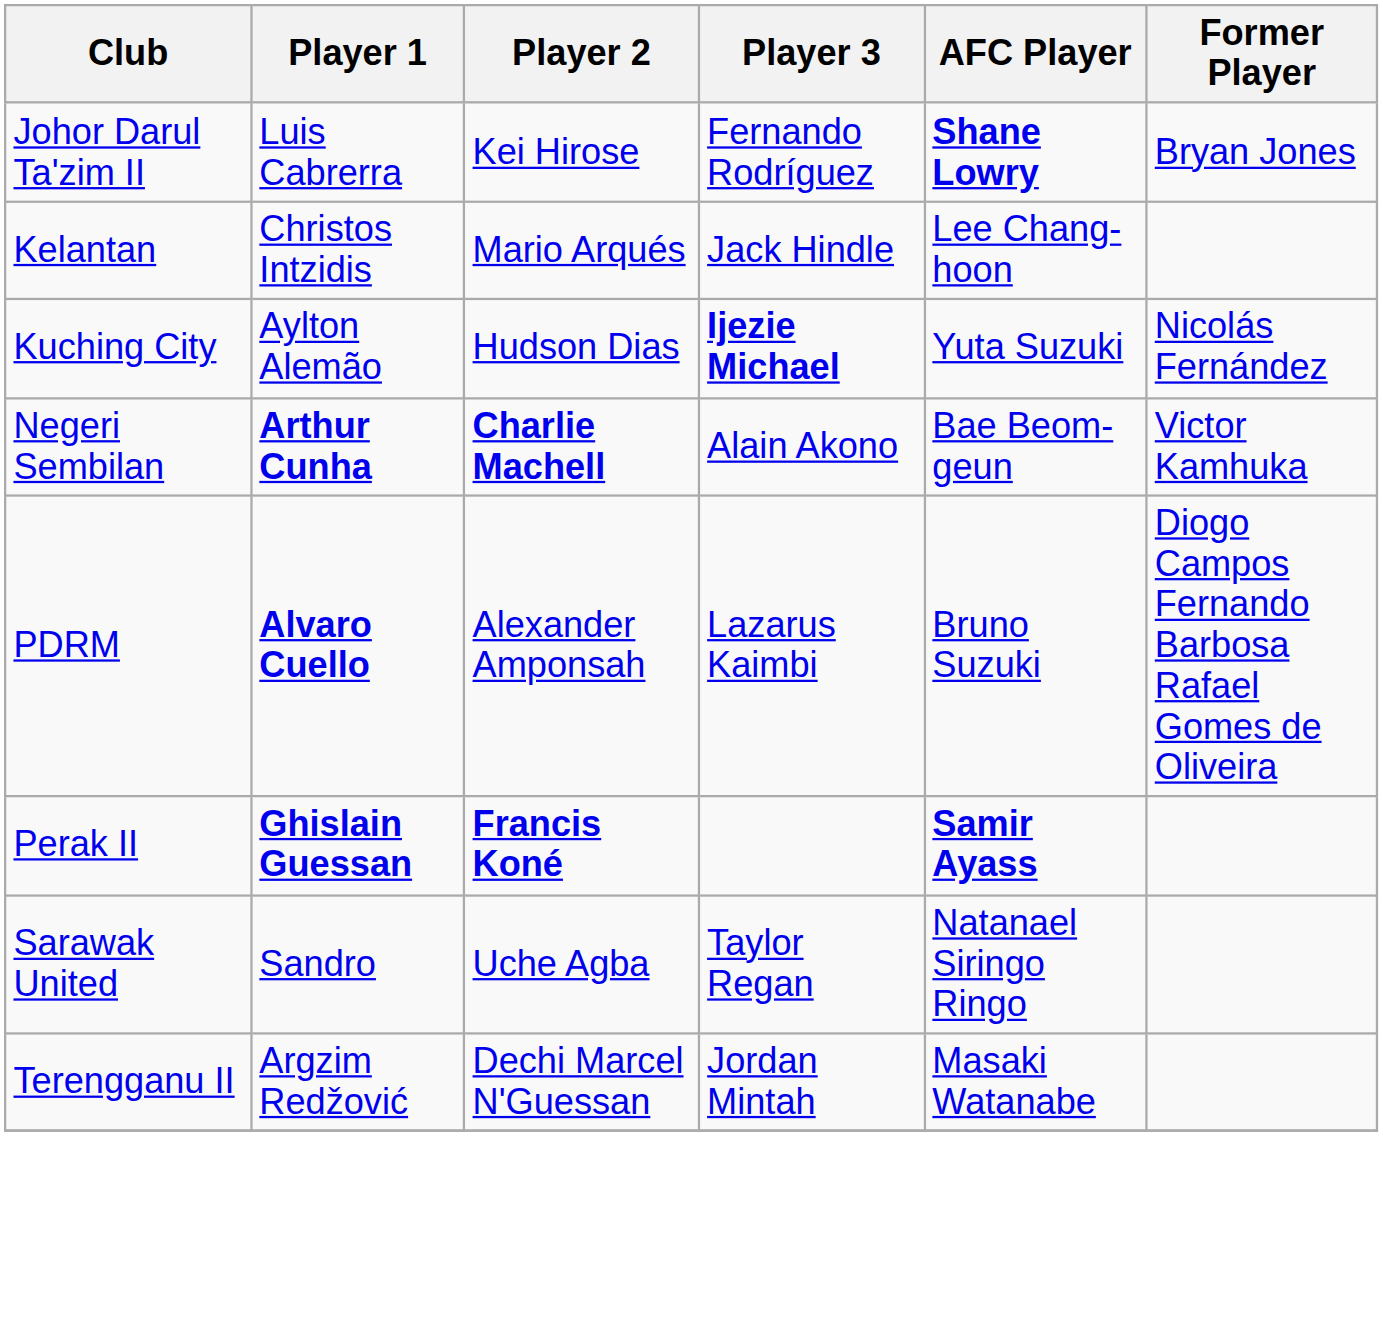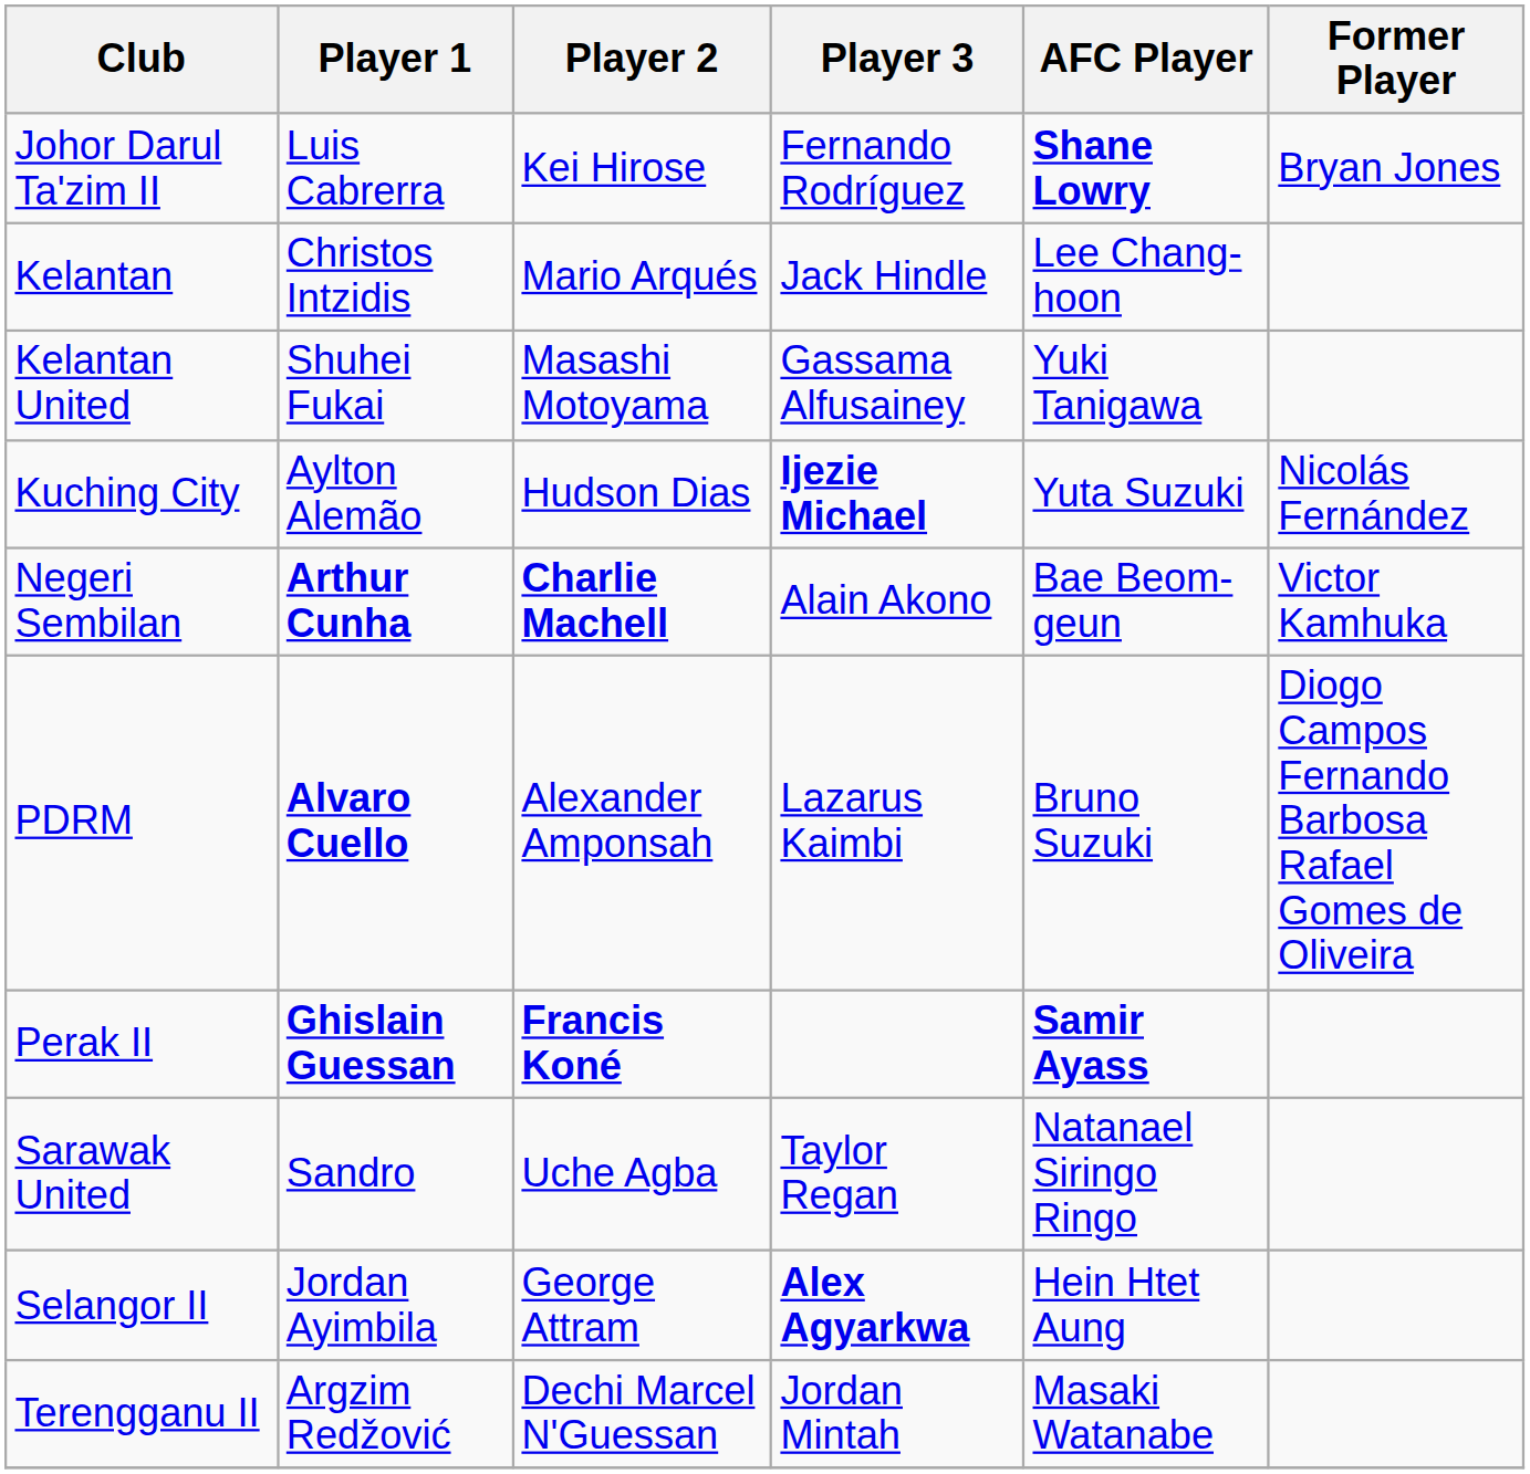 <table class="sortable wikitable">
 <tr>
 <th style="width:200px;">Club</th>
 <th style="width:200px;">Player 1</th>
 <th style="width:200px;">Player 2</th>
 <th style="width:200px;">Player 3</th>
 <th style="width:200px;">AFC Player</th>
 <th style="width:200px;">Former Player</th>
 </tr>
 <tr>
 <td><a href='#'>Johor Darul Ta'zim II</a></td>
 <td> <a href='#'>Luis Cabrerra</a></td>
 <td> <a href='#'>Kei Hirose</a></td>
 <td> <a href='#'>Fernando Rodríguez</a></td>
 <td> <strong><a href='#'>Shane Lowry</a></strong></td>
 <td> <a href='#'>Bryan Jones</a></td>
 </tr>
 <tr>
 <td><a href='#'>Kelantan</a></td>
 <td> <a href='#'>Christos Intzidis</a></td>
 <td> <a href='#'>Mario Arqués</a></td>
 <td> <a href='#'>Jack Hindle</a></td>
 <td> <a href='#'>Lee Chang-hoon</a></td>
+<td></td>
+</tr>
+<tr>
+<td><a href='#'>Kelantan United</a></td>
+<td> <a href='#'>Shuhei Fukai</a></td>
+<td> <a href='#'>Masashi Motoyama</a></td>
+<td> <a href='#'>Gassama Alfusainey</a></td>
+<td> <a href='#'>Yuki Tanigawa</a></td>
 <td></td>
 </tr>
 <tr>
 <td><a href='#'>Kuching City</a></td>
 <td> <a href='#'>Aylton Alemão</a></td>
 <td> <a href='#'>Hudson Dias</a></td>
 <td> <strong><a href='#'>Ijezie Michael</a> </strong></td>
 <td> <a href='#'>Yuta Suzuki</a></td>
 <td> <a href='#'>Nicolás Fernández</a></td>
 </tr>
 <tr>
 <td><a href='#'>Negeri Sembilan</a></td>
 <td> <strong> <a href='#'>Arthur Cunha</a> </strong></td>
 <td> <strong><a href='#'>Charlie Machell</a> </strong></td>
 <td> <a href='#'>Alain Akono</a></td>
 <td> <a href='#'>Bae Beom-geun</a></td>
 <td> <a href='#'>Victor Kamhuka</a></td>
 </tr>
 <tr>
 <td><a href='#'>PDRM</a></td>
 <td> <strong><a href='#'>Alvaro Cuello</a></strong></td>
 <td> <a href='#'>Alexander Amponsah</a></td>
 <td> <a href='#'>Lazarus Kaimbi</a></td>
 <td> <a href='#'>Bruno Suzuki</a></td>
 <td> <a href='#'>Diogo Campos</a> <br>  <a href='#'>Fernando Barbosa</a> <br>  <a href='#'>Rafael Gomes de Oliveira</a></td>
 </tr>
 <tr>
 <td><a href='#'>Perak II</a></td>
 <td> <strong><a href='#'>Ghislain Guessan</a> </strong></td>
 <td> <strong> <a href='#'>Francis Koné</a> </strong></td>
 <td></td>
 <td> <strong><a href='#'>Samir Ayass</a></strong></td>
 <td></td>
 </tr>
 <tr>
 <td><a href='#'>Sarawak United</a></td>
 <td> <a href='#'>Sandro</a></td>
 <td> <a href='#'>Uche Agba</a></td>
 <td> <a href='#'>Taylor Regan</a></td>
 <td> <a href='#'>Natanael Siringo Ringo</a></td>
 <td></td>
 </tr>
 <tr>
+<td><a href='#'>Selangor II</a></td>
+<td> <a href='#'>Jordan Ayimbila</a></td>
+<td> <a href='#'>George Attram</a></td>
+<td> <strong><a href='#'>Alex Agyarkwa</a> </strong></td>
+<td> <a href='#'>Hein Htet Aung</a></td>
+<td></td>
+</tr>
+<tr>
 <td><a href='#'>Terengganu II</a></td>
 <td> <a href='#'>Argzim Redžović</a></td>
 <td> <a href='#'>Dechi Marcel N'Guessan</a></td>
 <td> <a href='#'>Jordan Mintah</a></td>
 <td> <a href='#'>Masaki Watanabe</a></td>
 <td></td>
 </tr>
 <tr>
 </tr>
 </table>
